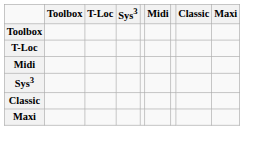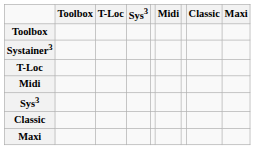 <table class="wikitable">
 <tr>
 <td><br></td>
 <th>Toolbox</th>
 <th>T-Loc</th>
 <th>Sys<sup>3</sup></th>
 <th></th>
 <th>Midi</th>
 <th></th>
 <th>Classic</th>
 <th>Maxi</th>
 </tr>
 <tr>
 <th>Toolbox</th>
+<td> </td>
+<td></td>
+<td></td>
+<td></td>
+<td></td>
+<td></td>
+<td></td>
+<td></td>
+</tr>
+<tr>
+<th>Systainer<sup>3</sup></th>
 <td> </td>
 <td></td>
 <td></td>
 <td></td>
 <td></td>
 <td></td>
 <td></td>
 <td></td>
 </tr>
 <tr>
 <th>T-Loc</th>
 <td> </td>
 <td></td>
 <td></td>
 <td></td>
 <td></td>
 <td></td>
 <td></td>
 <td></td>
 </tr>
 <tr>
 <th>Midi</th>
 <td> </td>
 <td></td>
 <td></td>
 <td></td>
 <td></td>
 <td></td>
 <td></td>
 <td></td>
 </tr>
 <tr>
 <th>Sys<sup>3</sup> </th>
 <td> </td>
 <td></td>
 <td></td>
 <td></td>
 <td></td>
 <td></td>
 <td></td>
 <td></td>
 </tr>
 <tr>
 <th>Classic</th>
 <td> </td>
 <td></td>
 <td></td>
 <td></td>
 <td></td>
 <td></td>
 <td></td>
 <td></td>
 </tr>
 <tr>
 <th>Maxi</th>
 <td> </td>
 <td></td>
 <td></td>
 <td></td>
 <td></td>
 <td></td>
 <td></td>
 <td></td>
 </tr>
 </table>
